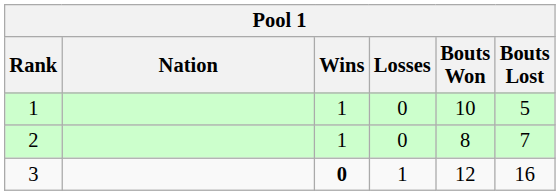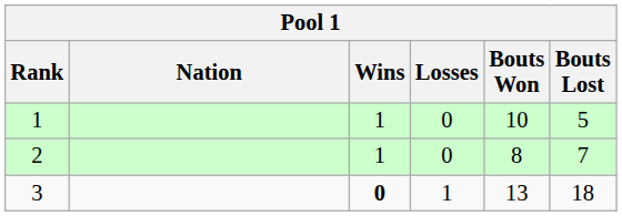 <table class="wikitable" style="text-align:center">
 <tr>
 <th colspan=6 align=center><strong>Pool 1</strong></th>
 </tr>
 <tr>
 <th width="20">Rank</th>
 <th width="190">Nation</th>
 <th width="20">Wins</th>
 <th width="20">Losses</th>
 <th width="20">Bouts Won</th>
 <th width="20">Bouts Lost</th>
 </tr>
 <tr bgcolor=ccffcc>
 <td>1</td>
 <td align=left></td>
 <td>1</td>
 <td>0</td>
 <td>10</td>
 <td>5</td>
 </tr>
 <tr bgcolor=ccffcc>
 <td>2</td>
 <td align=left></td>
 <td>1</td>
 <td>0</td>
 <td>8</td>
 <td>7</td>
 </tr>
 <tr>
 <td>3</td>
 <td align=left></td>
 <td><strong>0</strong></td>
 <td>1</td>
-<td>12</td>
-<td>16</td>
+<td>13</td>
+<td>18</td>
 </tr>
 </table>
